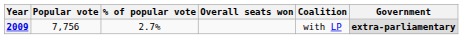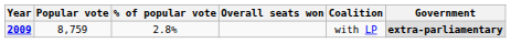 <table class="wikitable" style="text-align:center">
 <tr>
 <th>Year</th>
 <th>Popular vote</th>
 <th>% of popular vote</th>
 <th>Overall seats won</th>
 <th>Coalition</th>
 <th>Government</th>
 </tr>
 <tr>
 <th><a href='#'>2009</a></th>
-<td>7,756</td>
-<td>2.7%</td>
+<td>8,759</td>
+<td>2.8%</td>
 <td></td>
 <td>with <a href='#'>LP</a></td>
 <td style="background:#ddd;"><strong>extra-parliamentary</strong></td>
 </tr>
 </table>
